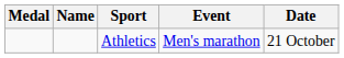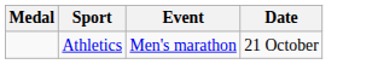 <table class="wikitable sortable">
 <tr>
 <th>Medal</th>
-<th>Name</th>
 <th>Sport</th>
 <th>Event</th>
 <th>Date</th>
 </tr>
 <tr>
 <td></td>
-<td></td>
 <td><a href='#'>Athletics</a></td>
 <td><a href='#'>Men's marathon</a></td>
 <td>21 October</td>
 </tr>
 </table>
